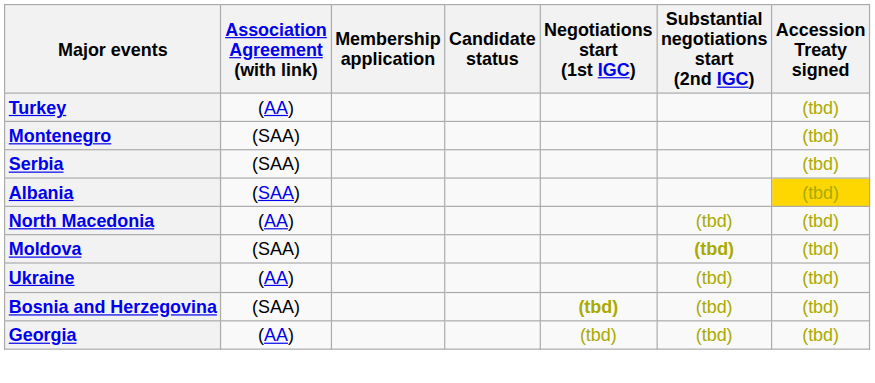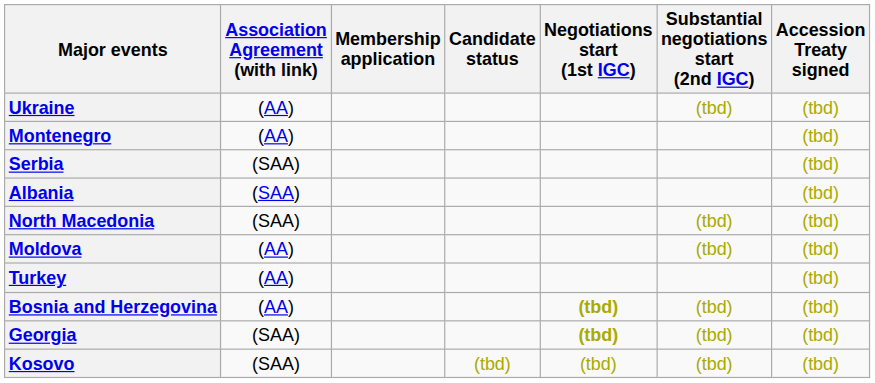 <table class="wikitable sortable" style="text-align:center; font-size:95%">
 <tr>
 <th>Major events</th>
 <th><a href='#'>Association<br>Agreement</a><br>(with link)</th>
 <th>Membership<br>application</th>
 <th>Candidate<br>status</th>
 <th>Negotiations<br>start<br>(1st <a href='#'>IGC</a>)</th>
 <th>Substantial<br>negotiations<br>start<br>(2nd <a href='#'>IGC</a>)</th>
 <th>Accession<br>Treaty<br>signed</th>
 </tr>
 <tr>
-<th style="background:#F2F2F2; text-align:left"> <a href='#'>Turkey</a></th>
+<th style="background:#F2F2F2; text-align:left"> <a href='#'>Ukraine</a></th>
 <td> (<a href='#'>AA</a>)</td>
 <td></td>
 <td></td>
 <td></td>
-<td></td>
+<td style="color:#aa0">(tbd)</td>
 <td style="color:#aa0">(tbd)</td>
 </tr>
 <tr>
 <th style="background:#F2F2F2; text-align:left"> <a href='#'>Montenegro</a></th>
-<td> (SAA)</td>
+<td> (<a href='#'>AA</a>)</td>
 <td></td>
 <td></td>
 <td></td>
 <td></td>
 <td style="color:#aa0">(tbd)</td>
 </tr>
 <tr>
 <th style="background:#F2F2F2; text-align:left"> <a href='#'>Serbia</a></th>
 <td> (SAA)</td>
 <td></td>
 <td></td>
 <td></td>
 <td></td>
 <td style="color:#aa0">(tbd)</td>
 </tr>
 <tr>
 <th style="background:#F2F2F2; text-align:left"> <a href='#'>Albania</a></th>
 <td> (<a href='#'>SAA</a>)</td>
 <td></td>
 <td></td>
 <td></td>
 <td></td>
-<td style="background: gold; color:#aa0">(tbd)</td>
+<td style="color:#aa0">(tbd)</td>
 </tr>
 <tr>
 <th style="background:#F2F2F2; text-align:left"> <a href='#'>North Macedonia</a></th>
+<td> (SAA)</td>
+<td></td>
+<td></td>
+<td></td>
+<td style="color:#aa0">(tbd)</td>
+<td style="color:#aa0">(tbd)</td>
+</tr>
+<tr>
+<th style="background:#F2F2F2; text-align:left"> <a href='#'>Moldova</a></th>
 <td> (<a href='#'>AA</a>)</td>
 <td></td>
 <td></td>
 <td></td>
 <td style="color:#aa0">(tbd)</td>
 <td style="color:#aa0">(tbd)</td>
 </tr>
 <tr>
-<th style="background:#F2F2F2; text-align:left"> <a href='#'>Moldova</a></th>
-<td> (SAA)</td>
+<th style="background:#F2F2F2; text-align:left"> <a href='#'>Turkey</a></th>
+<td> (<a href='#'>AA</a>)</td>
 <td></td>
+<td></td>
+<td></td>
+<td></td>
+<td style="color:#aa0">(tbd)</td>
+</tr>
+<tr>
+<th style="background:#F2F2F2; text-align:left"> <a href='#'>Bosnia and Herzegovina</a></th>
+<td> (<a href='#'>AA</a>)</td>
 <td></td>
 <td></td>
 <td style="color:#aa0"><strong>(tbd)</strong></td>
 <td style="color:#aa0">(tbd)</td>
-</tr>
-<tr>
-<th style="background:#F2F2F2; text-align:left"> <a href='#'>Ukraine</a></th>
-<td> (<a href='#'>AA</a>)</td>
-<td></td>
-<td></td>
-<td></td>
-<td style="color:#aa0">(tbd)</td>
 <td style="color:#aa0">(tbd)</td>
 </tr>
 <tr>
-<th style="background:#F2F2F2; text-align:left"> <a href='#'>Bosnia and Herzegovina</a></th>
+<th style="background:#F2F2F2; text-align:left"> <a href='#'>Georgia</a></th>
 <td> (SAA)</td>
 <td></td>
 <td></td>
 <td style="color:#aa0"><strong>(tbd)</strong></td>
 <td style="color:#aa0">(tbd)</td>
 <td style="color:#aa0">(tbd)</td>
 </tr>
 <tr>
-<th style="background:#F2F2F2; text-align:left"> <a href='#'>Georgia</a></th>
-<td> (<a href='#'>AA</a>)</td>
+<th style="background:#F2F2F2; text-align:left"> <a href='#'>Kosovo</a></th>
+<td> (SAA)</td>
 <td></td>
-<td></td>
+<td style="color:#aa0">(tbd)</td>
 <td style="color:#aa0">(tbd)</td>
 <td style="color:#aa0">(tbd)</td>
 <td style="color:#aa0">(tbd)</td>
 </tr>
 </table>
